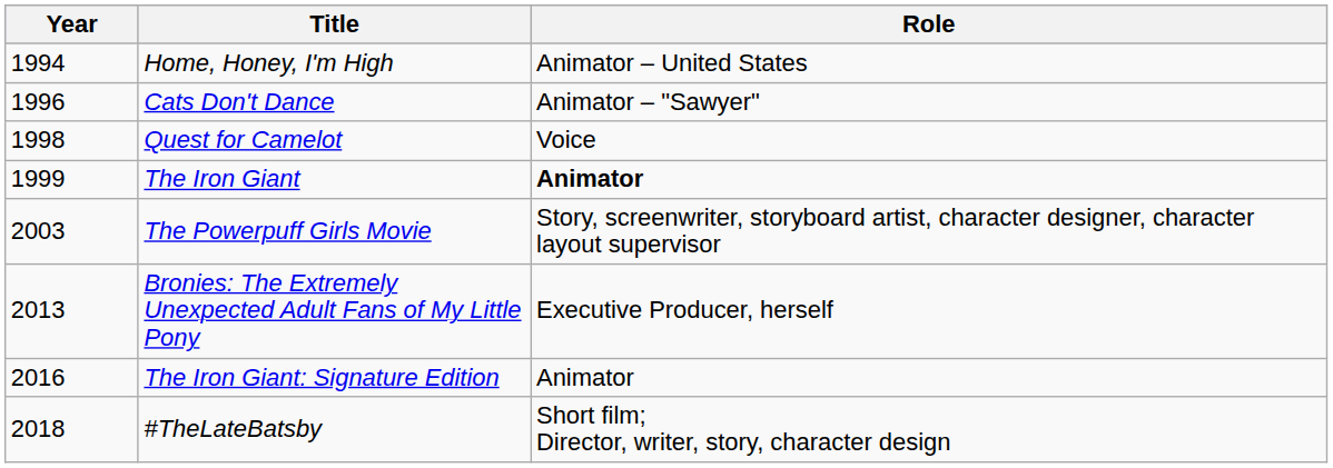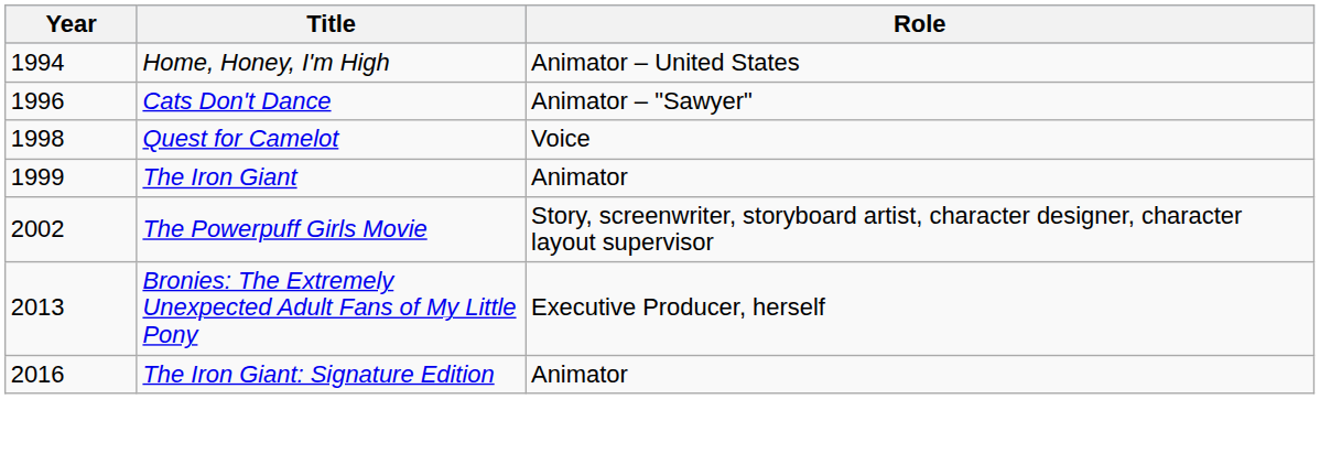 <table class="wikitable">
 <tr style="background:#b0c4de; text-align:center;">
 <th style="width:80px;">Year</th>
 <th style="width:250px;">Title</th>
 <th>Role</th>
 </tr>
 <tr>
 <td>1994</td>
 <td><em>Home, Honey, I'm High</em></td>
 <td>Animator – United States</td>
 </tr>
 <tr>
 <td>1996</td>
 <td><em><a href='#'>Cats Don't Dance</a></em></td>
 <td>Animator – "Sawyer"</td>
 </tr>
 <tr>
 <td>1998</td>
 <td><em><a href='#'>Quest for Camelot</a></em></td>
 <td>Voice</td>
 </tr>
 <tr>
 <td>1999</td>
 <td><em><a href='#'>The Iron Giant</a></em></td>
-<td><strong>Animator</strong></td>
+<td>Animator</td>
 </tr>
 <tr>
-<td>2003</td>
+<td>2002</td>
 <td><em><a href='#'>The Powerpuff Girls Movie</a></em></td>
 <td>Story, screenwriter, storyboard artist, character designer, character layout supervisor</td>
 </tr>
 <tr>
 <td>2013</td>
 <td><em><a href='#'>Bronies: The Extremely Unexpected Adult Fans of My Little Pony</a></em></td>
 <td>Executive Producer, herself</td>
 </tr>
 <tr>
 <td>2016</td>
 <td><em><a href='#'>The Iron Giant: Signature Edition</a></em></td>
 <td>Animator</td>
 </tr>
-<tr>
-<td>2018</td>
-<td><em>#TheLateBatsby</em></td>
-<td>Short film;<br>Director, writer, story, character design</td>
-</tr>
 </table>
